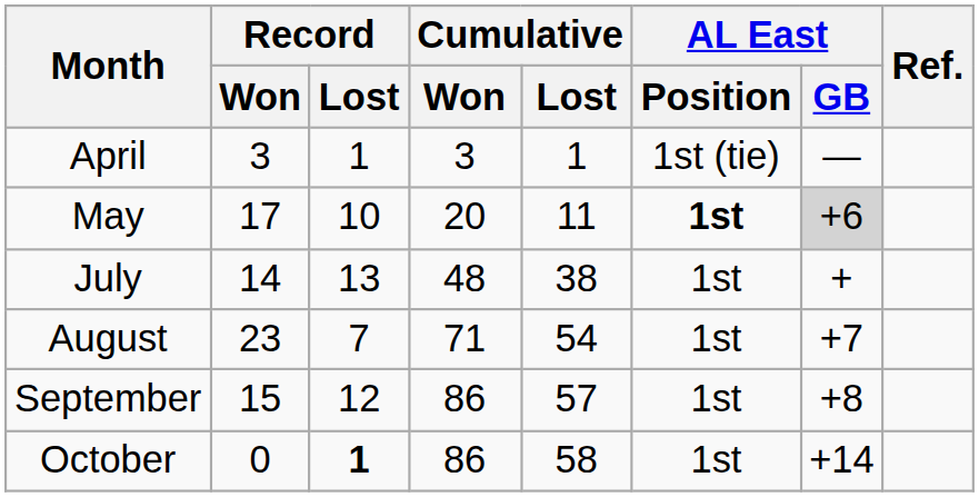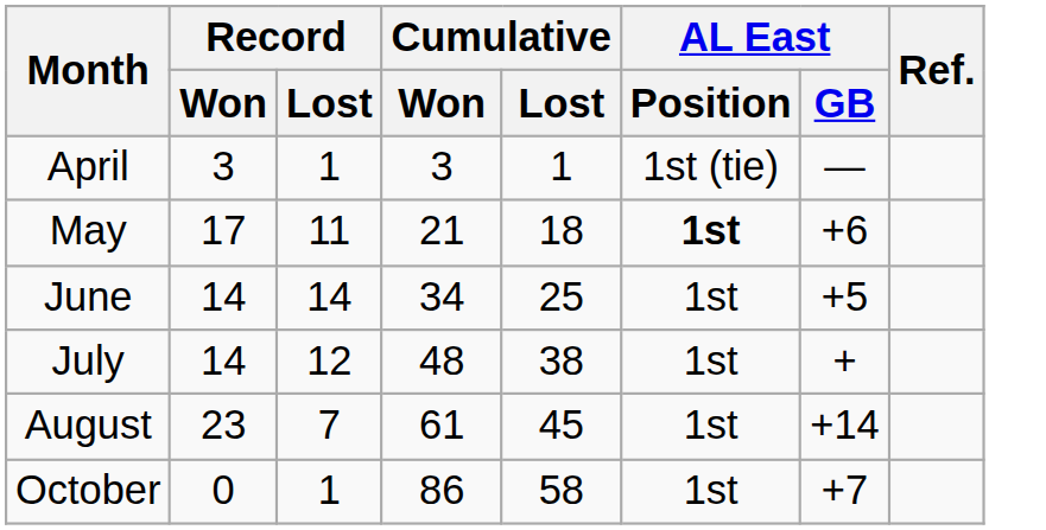 <table class="wikitable" style="text-align:center;">
 <tr>
 <th rowspan=2>Month</th>
 <th colspan=2>Record</th>
 <th colspan=2>Cumulative</th>
 <th colspan=2><a href='#'>AL East</a></th>
 <th rowspan=2>Ref.</th>
 </tr>
 <tr>
 <th>Won</th>
 <th>Lost</th>
 <th>Won</th>
 <th>Lost</th>
 <th>Position</th>
 <th><a href='#'>GB</a></th>
 </tr>
 <tr>
 <td>April</td>
 <td>3</td>
 <td>1</td>
 <td>3</td>
 <td>1</td>
 <td>1st (tie)</td>
 <td>—</td>
 <td></td>
 </tr>
 <tr>
 <td>May</td>
 <td>17</td>
-<td>10</td>
-<td>20</td>
 <td>11</td>
+<td>21</td>
+<td>18</td>
 <td><strong>1st</strong></td>
-<td style="background: lightgrey;">+6</td>
+<td>+6</td>
+<td></td>
+</tr>
+<tr>
+<td>June</td>
+<td>14</td>
+<td>14</td>
+<td>34</td>
+<td>25</td>
+<td>1st</td>
+<td>+5</td>
 <td></td>
 </tr>
 <tr>
 <td>July</td>
 <td>14</td>
-<td>13</td>
+<td>12</td>
 <td>48</td>
 <td>38</td>
 <td>1st</td>
 <td>+</td>
 <td></td>
 </tr>
 <tr>
 <td>August</td>
 <td>23</td>
 <td>7</td>
-<td>71</td>
-<td>54</td>
+<td>61</td>
+<td>45</td>
 <td>1st</td>
-<td>+7</td>
-<td></td>
-</tr>
-<tr>
-<td>September</td>
-<td>15</td>
-<td>12</td>
-<td>86</td>
-<td>57</td>
-<td>1st</td>
-<td>+8</td>
+<td>+14</td>
 <td></td>
 </tr>
 <tr>
 <td>October</td>
 <td>0</td>
-<td><strong>1</strong></td>
+<td>1</td>
 <td>86</td>
 <td>58</td>
 <td>1st</td>
-<td>+14</td>
+<td>+7</td>
 <td></td>
 </tr>
 </table>
